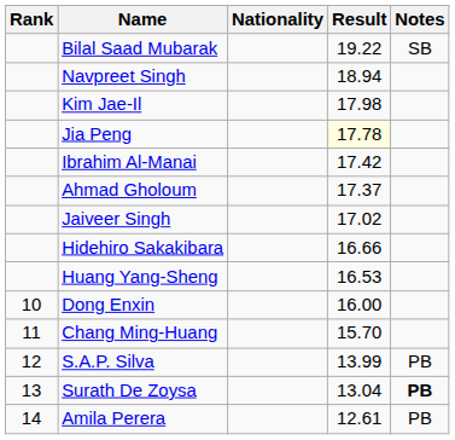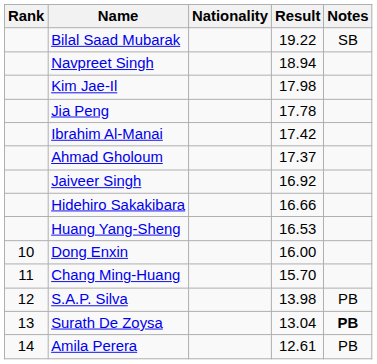 <table class="wikitable sortable" style="text-align:center">
 <tr>
 <th>Rank</th>
 <th>Name</th>
 <th>Nationality</th>
 <th>Result</th>
 <th>Notes</th>
 </tr>
 <tr>
 <td></td>
 <td align=left><a href='#'>Bilal Saad Mubarak</a></td>
 <td align=left></td>
 <td>19.22</td>
 <td>SB</td>
 </tr>
 <tr>
 <td></td>
 <td align=left><a href='#'>Navpreet Singh</a></td>
 <td align=left></td>
 <td>18.94</td>
 <td></td>
 </tr>
 <tr>
 <td></td>
 <td align=left><a href='#'>Kim Jae-Il</a></td>
 <td align=left></td>
 <td>17.98</td>
 <td></td>
 </tr>
 <tr>
 <td></td>
 <td align=left><a href='#'>Jia Peng</a></td>
 <td align=left></td>
-<td style="background: lightyellow;">17.78</td>
+<td>17.78</td>
 <td></td>
 </tr>
 <tr>
 <td></td>
 <td align=left><a href='#'>Ibrahim Al-Manai</a></td>
 <td align=left></td>
 <td>17.42</td>
 <td></td>
 </tr>
 <tr>
 <td></td>
 <td align=left><a href='#'>Ahmad Gholoum</a></td>
 <td align=left></td>
 <td>17.37</td>
 <td></td>
 </tr>
 <tr>
 <td></td>
 <td align=left><a href='#'>Jaiveer Singh</a></td>
 <td align=left></td>
-<td>17.02</td>
+<td>16.92</td>
 <td></td>
 </tr>
 <tr>
 <td></td>
 <td align=left><a href='#'>Hidehiro Sakakibara</a></td>
 <td align=left></td>
 <td>16.66</td>
 <td></td>
 </tr>
 <tr>
 <td></td>
 <td align=left><a href='#'>Huang Yang-Sheng</a></td>
 <td align=left></td>
 <td>16.53</td>
 <td></td>
 </tr>
 <tr>
 <td>10</td>
 <td align=left><a href='#'>Dong Enxin</a></td>
 <td align=left></td>
 <td>16.00</td>
 <td></td>
 </tr>
 <tr>
 <td>11</td>
 <td align=left><a href='#'>Chang Ming-Huang</a></td>
 <td align=left></td>
 <td>15.70</td>
 <td></td>
 </tr>
 <tr>
 <td>12</td>
 <td align=left><a href='#'>S.A.P. Silva</a></td>
 <td align=left></td>
-<td>13.99</td>
+<td>13.98</td>
 <td>PB</td>
 </tr>
 <tr>
 <td>13</td>
 <td align=left><a href='#'>Surath De Zoysa</a></td>
 <td align=left></td>
 <td>13.04</td>
 <td><strong>PB</strong></td>
 </tr>
 <tr>
 <td>14</td>
 <td align=left><a href='#'>Amila Perera</a></td>
 <td align=left></td>
 <td>12.61</td>
 <td>PB</td>
 </tr>
 </table>
